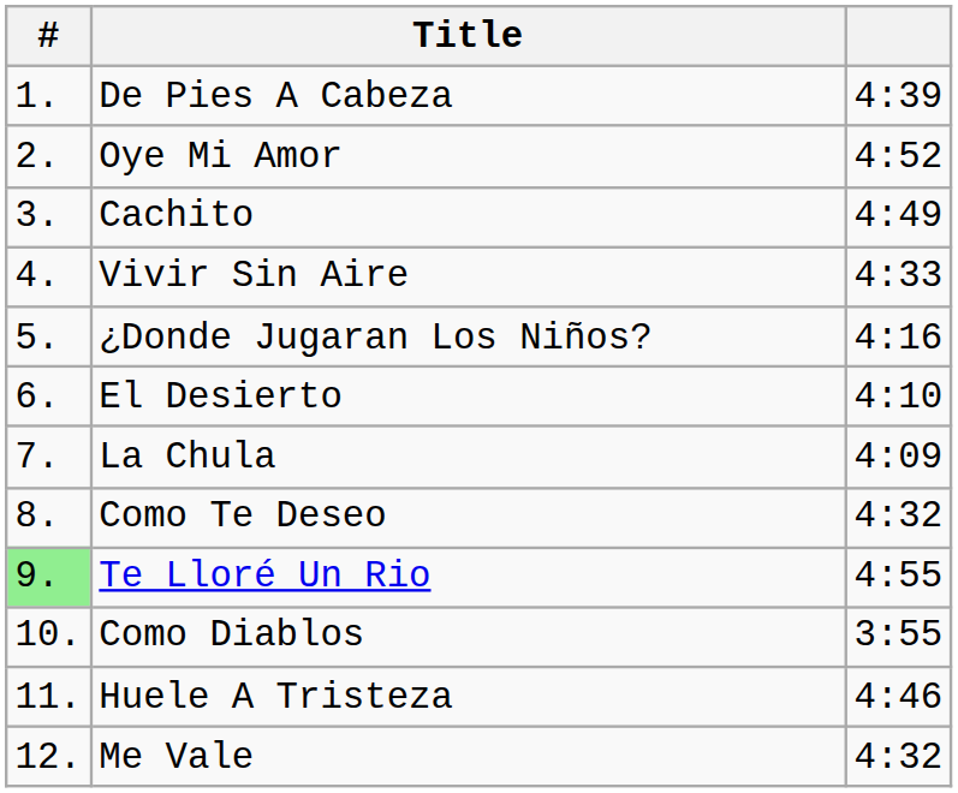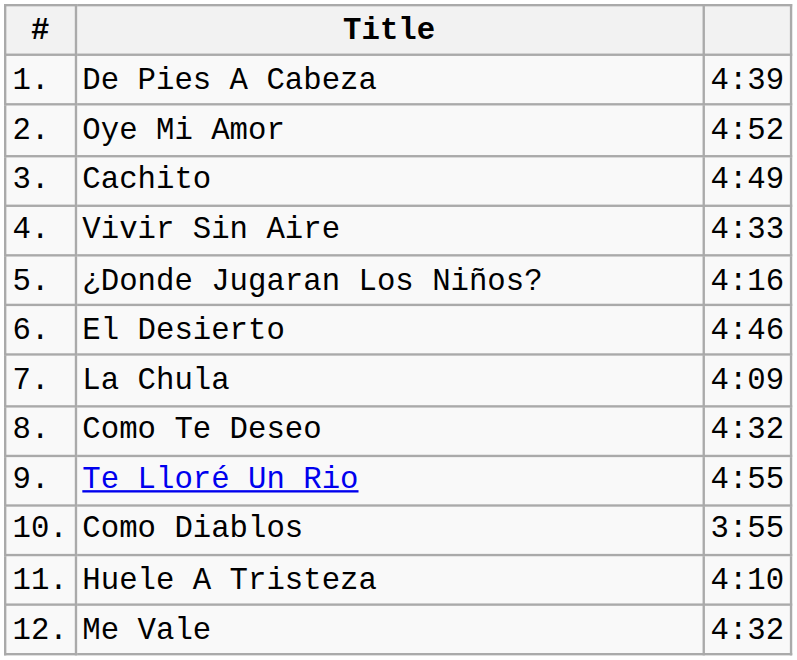 <table class="wikitable">
 <tr>
 <th>#</th>
 <th width="260">Title</th>
 <th></th>
 </tr>
 <tr>
 <td>1.</td>
 <td>De Pies A Cabeza</td>
 <td>4:39</td>
 </tr>
 <tr>
 <td>2.</td>
 <td>Oye Mi Amor</td>
 <td>4:52</td>
 </tr>
 <tr>
 <td>3.</td>
 <td>Cachito</td>
 <td>4:49</td>
 </tr>
 <tr>
 <td>4.</td>
 <td>Vivir Sin Aire</td>
 <td>4:33</td>
 </tr>
 <tr>
 <td>5.</td>
 <td>¿Donde Jugaran Los Niños?</td>
 <td>4:16</td>
 </tr>
 <tr>
 <td>6.</td>
 <td>El Desierto</td>
-<td>4:10</td>
+<td>4:46</td>
 </tr>
 <tr>
 <td>7.</td>
 <td>La Chula</td>
 <td>4:09</td>
 </tr>
 <tr>
 <td>8.</td>
 <td>Como Te Deseo</td>
 <td>4:32</td>
 </tr>
 <tr>
-<td style="background: lightgreen;">9.</td>
+<td>9.</td>
 <td><a href='#'>Te Lloré Un Rio</a></td>
 <td>4:55</td>
 </tr>
 <tr>
 <td>10.</td>
 <td>Como Diablos</td>
 <td>3:55</td>
 </tr>
 <tr>
 <td>11.</td>
 <td>Huele A Tristeza</td>
-<td>4:46</td>
+<td>4:10</td>
 </tr>
 <tr>
 <td>12.</td>
 <td>Me Vale</td>
 <td>4:32</td>
 </tr>
 </table>
